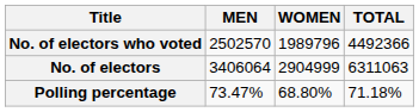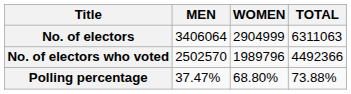 <table class="wikitable">
 <tr>
 <th>Title</th>
 <th>MEN</th>
 <th>WOMEN</th>
 <th>TOTAL</th>
 </tr>
 <tr>
+<th>No. of electors</th>
+<td>3406064</td>
+<td>2904999</td>
+<td>6311063</td>
+</tr>
+<tr>
 <th>No. of electors who voted</th>
 <td>2502570</td>
 <td>1989796</td>
 <td>4492366</td>
 </tr>
 <tr>
-<th>No. of electors</th>
-<td>3406064</td>
-<td>2904999</td>
-<td>6311063</td>
-</tr>
-<tr>
 <th>Polling percentage</th>
-<td>73.47%</td>
+<td>37.47%</td>
 <td>68.80%</td>
-<td>71.18%</td>
+<td>73.88%</td>
 </tr>
 </table>
